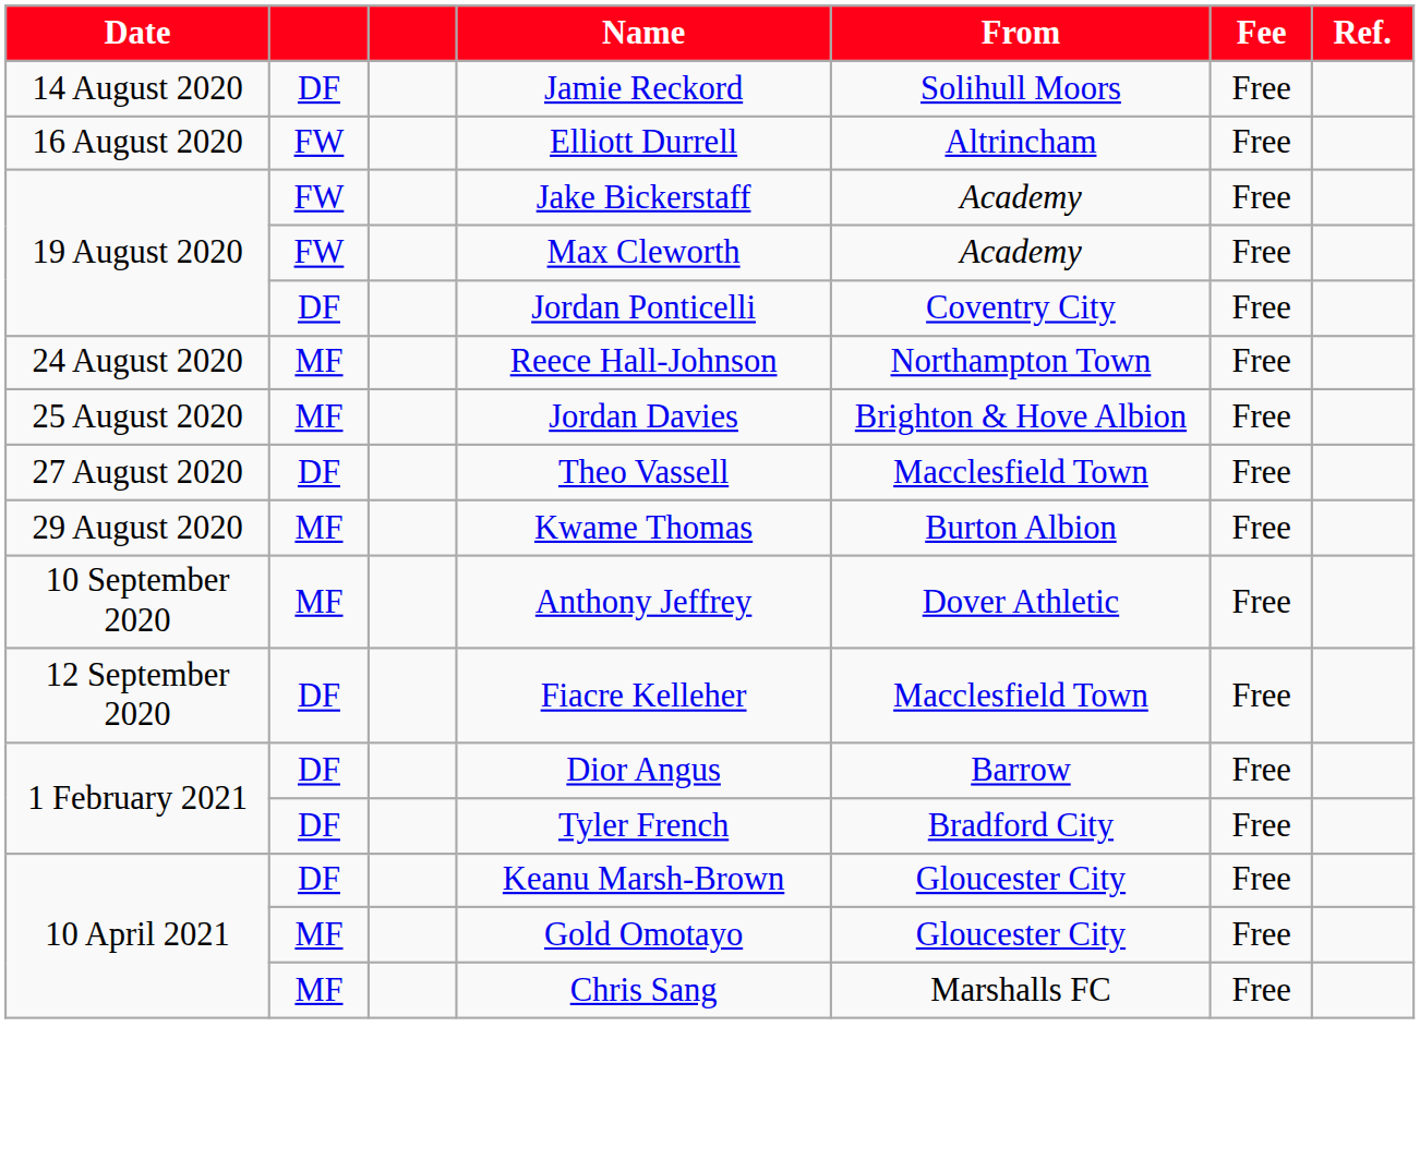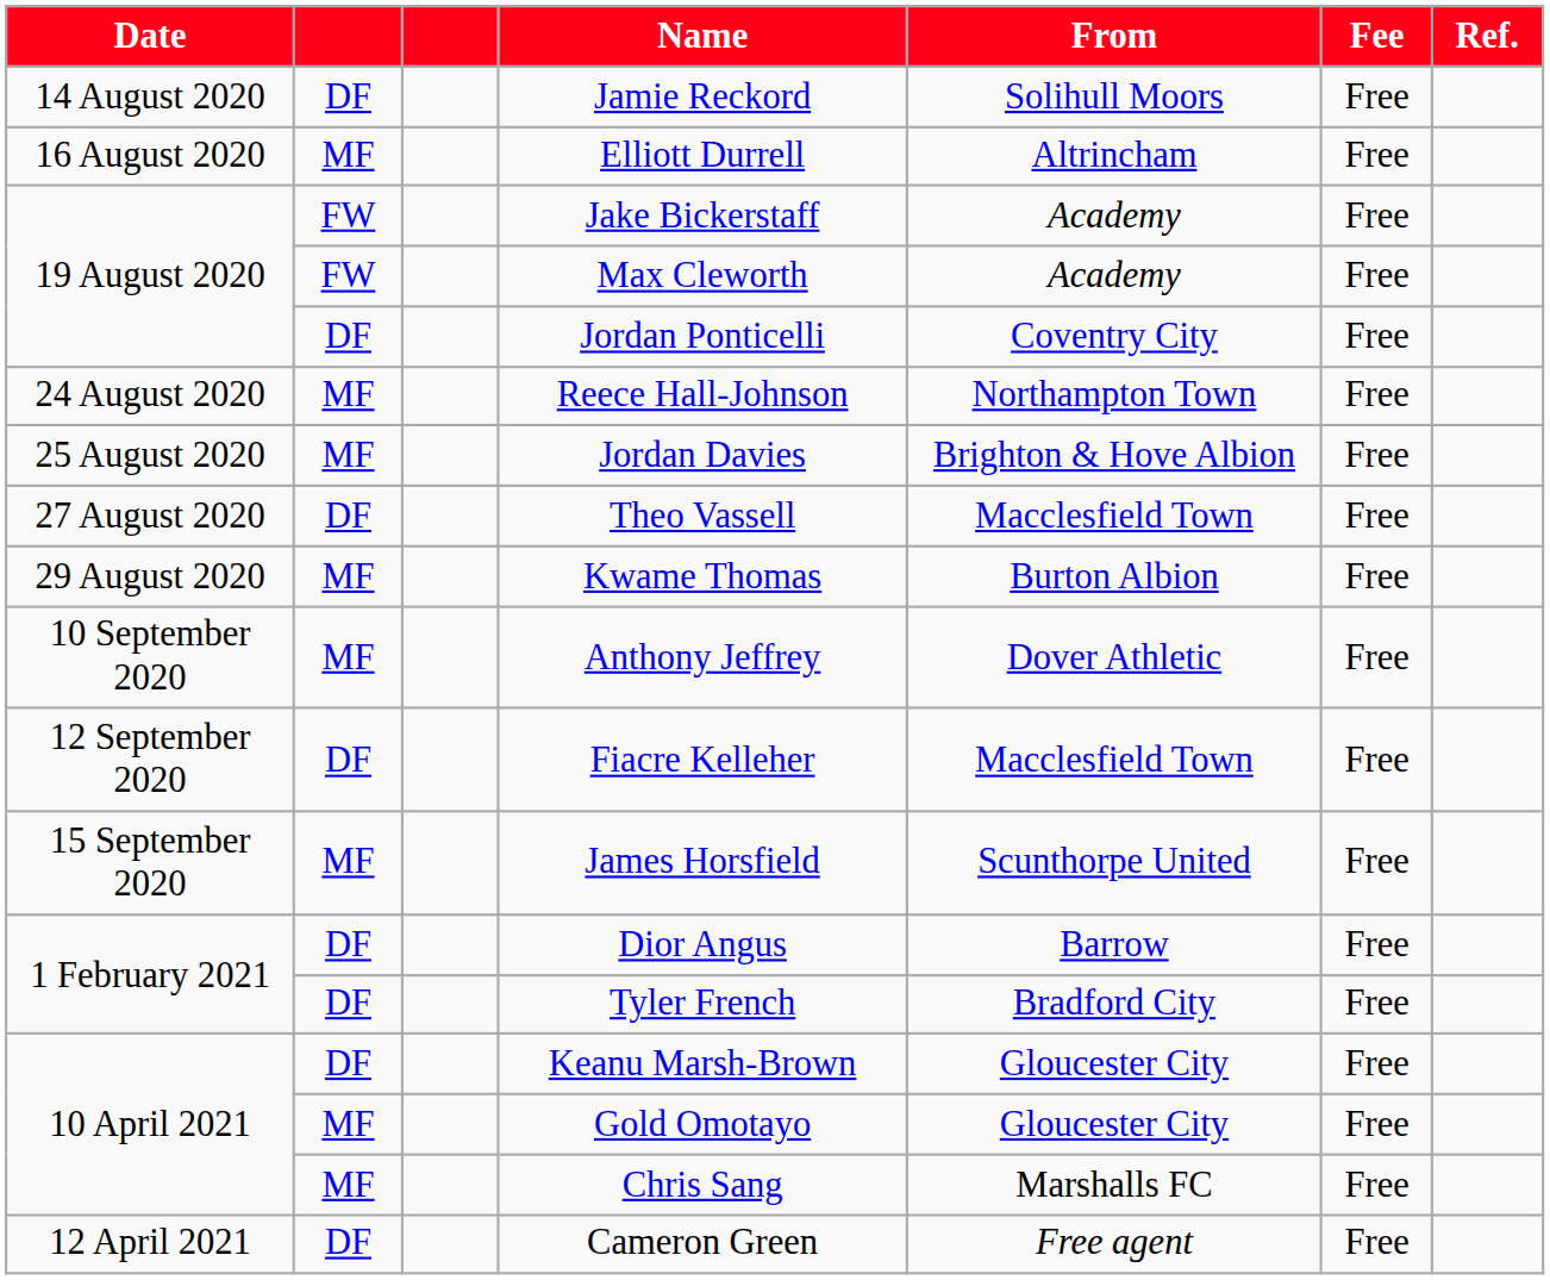 <table class="wikitable plainrowheaders sortable" style="text-align:center; font-size:90%">
 <tr>
 <th style="background:#ff0018; color:#fff; width:120px;">Date</th>
 <th style="background:#ff0018; color:#fff; width:40px;"></th>
 <th style="background:#ff0018; color:#fff; width:40px;"></th>
 <th style="background:#ff0018; color:#fff; width:180px;">Name</th>
 <th style="background:#ff0018; color:#fff; width:180px;">From</th>
 <th style="background:#ff0018; color:#fff; width:40px;">Fee</th>
 <th style="background:#ff0018; color:#fff; width:40px;">Ref.</th>
 </tr>
 <tr>
 <td>14 August 2020</td>
 <td><a href='#'>DF</a></td>
 <td></td>
 <td><a href='#'>Jamie Reckord</a></td>
 <td> <a href='#'>Solihull Moors</a></td>
 <td>Free</td>
 <td></td>
 </tr>
 <tr>
 <td>16 August 2020</td>
-<td><a href='#'>FW</a></td>
+<td><a href='#'>MF</a></td>
 <td></td>
 <td><a href='#'>Elliott Durrell</a></td>
 <td> <a href='#'>Altrincham</a></td>
 <td>Free</td>
 <td></td>
 </tr>
 <tr>
 <td rowspan="3">19 August 2020</td>
 <td><a href='#'>FW</a></td>
 <td></td>
 <td><a href='#'>Jake Bickerstaff</a></td>
 <td><em>Academy</em></td>
 <td>Free</td>
 <td></td>
 </tr>
 <tr>
 <td><a href='#'>FW</a></td>
 <td></td>
 <td><a href='#'>Max Cleworth</a></td>
 <td><em>Academy</em></td>
 <td>Free</td>
 <td></td>
 </tr>
 <tr>
 <td><a href='#'>DF</a></td>
 <td></td>
 <td><a href='#'>Jordan Ponticelli</a></td>
 <td> <a href='#'>Coventry City</a></td>
 <td>Free</td>
 <td></td>
 </tr>
 <tr>
 <td>24 August 2020</td>
 <td><a href='#'>MF</a></td>
 <td></td>
 <td><a href='#'>Reece Hall-Johnson</a></td>
 <td> <a href='#'>Northampton Town</a></td>
 <td>Free</td>
 <td></td>
 </tr>
 <tr>
 <td>25 August 2020</td>
 <td><a href='#'>MF</a></td>
 <td></td>
 <td><a href='#'>Jordan Davies</a></td>
 <td> <a href='#'>Brighton & Hove Albion</a></td>
 <td>Free</td>
 <td></td>
 </tr>
 <tr>
 <td>27 August 2020</td>
 <td><a href='#'>DF</a></td>
 <td></td>
 <td><a href='#'>Theo Vassell</a></td>
 <td> <a href='#'>Macclesfield Town</a></td>
 <td>Free</td>
 <td></td>
 </tr>
 <tr>
 <td>29 August 2020</td>
 <td><a href='#'>MF</a></td>
 <td></td>
 <td><a href='#'>Kwame Thomas</a></td>
 <td> <a href='#'>Burton Albion</a></td>
 <td>Free</td>
 <td></td>
 </tr>
 <tr>
 <td>10 September 2020</td>
 <td><a href='#'>MF</a></td>
 <td></td>
 <td><a href='#'>Anthony Jeffrey</a></td>
 <td> <a href='#'>Dover Athletic</a></td>
 <td>Free</td>
 <td></td>
 </tr>
 <tr>
 <td>12 September 2020</td>
 <td><a href='#'>DF</a></td>
 <td></td>
 <td><a href='#'>Fiacre Kelleher</a></td>
 <td> <a href='#'>Macclesfield Town</a></td>
 <td>Free</td>
 <td></td>
 </tr>
 <tr>
+<td>15 September 2020</td>
+<td><a href='#'>MF</a></td>
+<td></td>
+<td><a href='#'>James Horsfield</a></td>
+<td> <a href='#'>Scunthorpe United</a></td>
+<td>Free</td>
+<td></td>
+</tr>
+<tr>
 <td rowspan="2">1 February 2021</td>
 <td><a href='#'>DF</a></td>
 <td></td>
 <td><a href='#'>Dior Angus</a></td>
 <td> <a href='#'>Barrow</a></td>
 <td>Free</td>
 <td></td>
 </tr>
 <tr>
 <td><a href='#'>DF</a></td>
 <td></td>
 <td><a href='#'>Tyler French</a></td>
 <td><a href='#'>Bradford City</a></td>
 <td>Free</td>
 <td></td>
 </tr>
 <tr>
 <td rowspan="3">10 April 2021</td>
 <td><a href='#'>DF</a></td>
 <td></td>
 <td><a href='#'>Keanu Marsh-Brown</a></td>
 <td> <a href='#'>Gloucester City</a></td>
 <td>Free</td>
 <td></td>
 </tr>
 <tr>
 <td><a href='#'>MF</a></td>
 <td></td>
 <td><a href='#'>Gold Omotayo</a></td>
 <td> <a href='#'>Gloucester City</a></td>
 <td>Free</td>
 <td></td>
 </tr>
 <tr>
 <td><a href='#'>MF</a></td>
 <td></td>
 <td><a href='#'>Chris Sang</a></td>
 <td> Marshalls FC</td>
 <td>Free</td>
 <td></td>
 </tr>
+<tr>
+<td>12 April 2021</td>
+<td><a href='#'>DF</a></td>
+<td></td>
+<td>Cameron Green</td>
+<td><em>Free agent</em></td>
+<td>Free</td>
+<td></td>
+</tr>
 </table>
